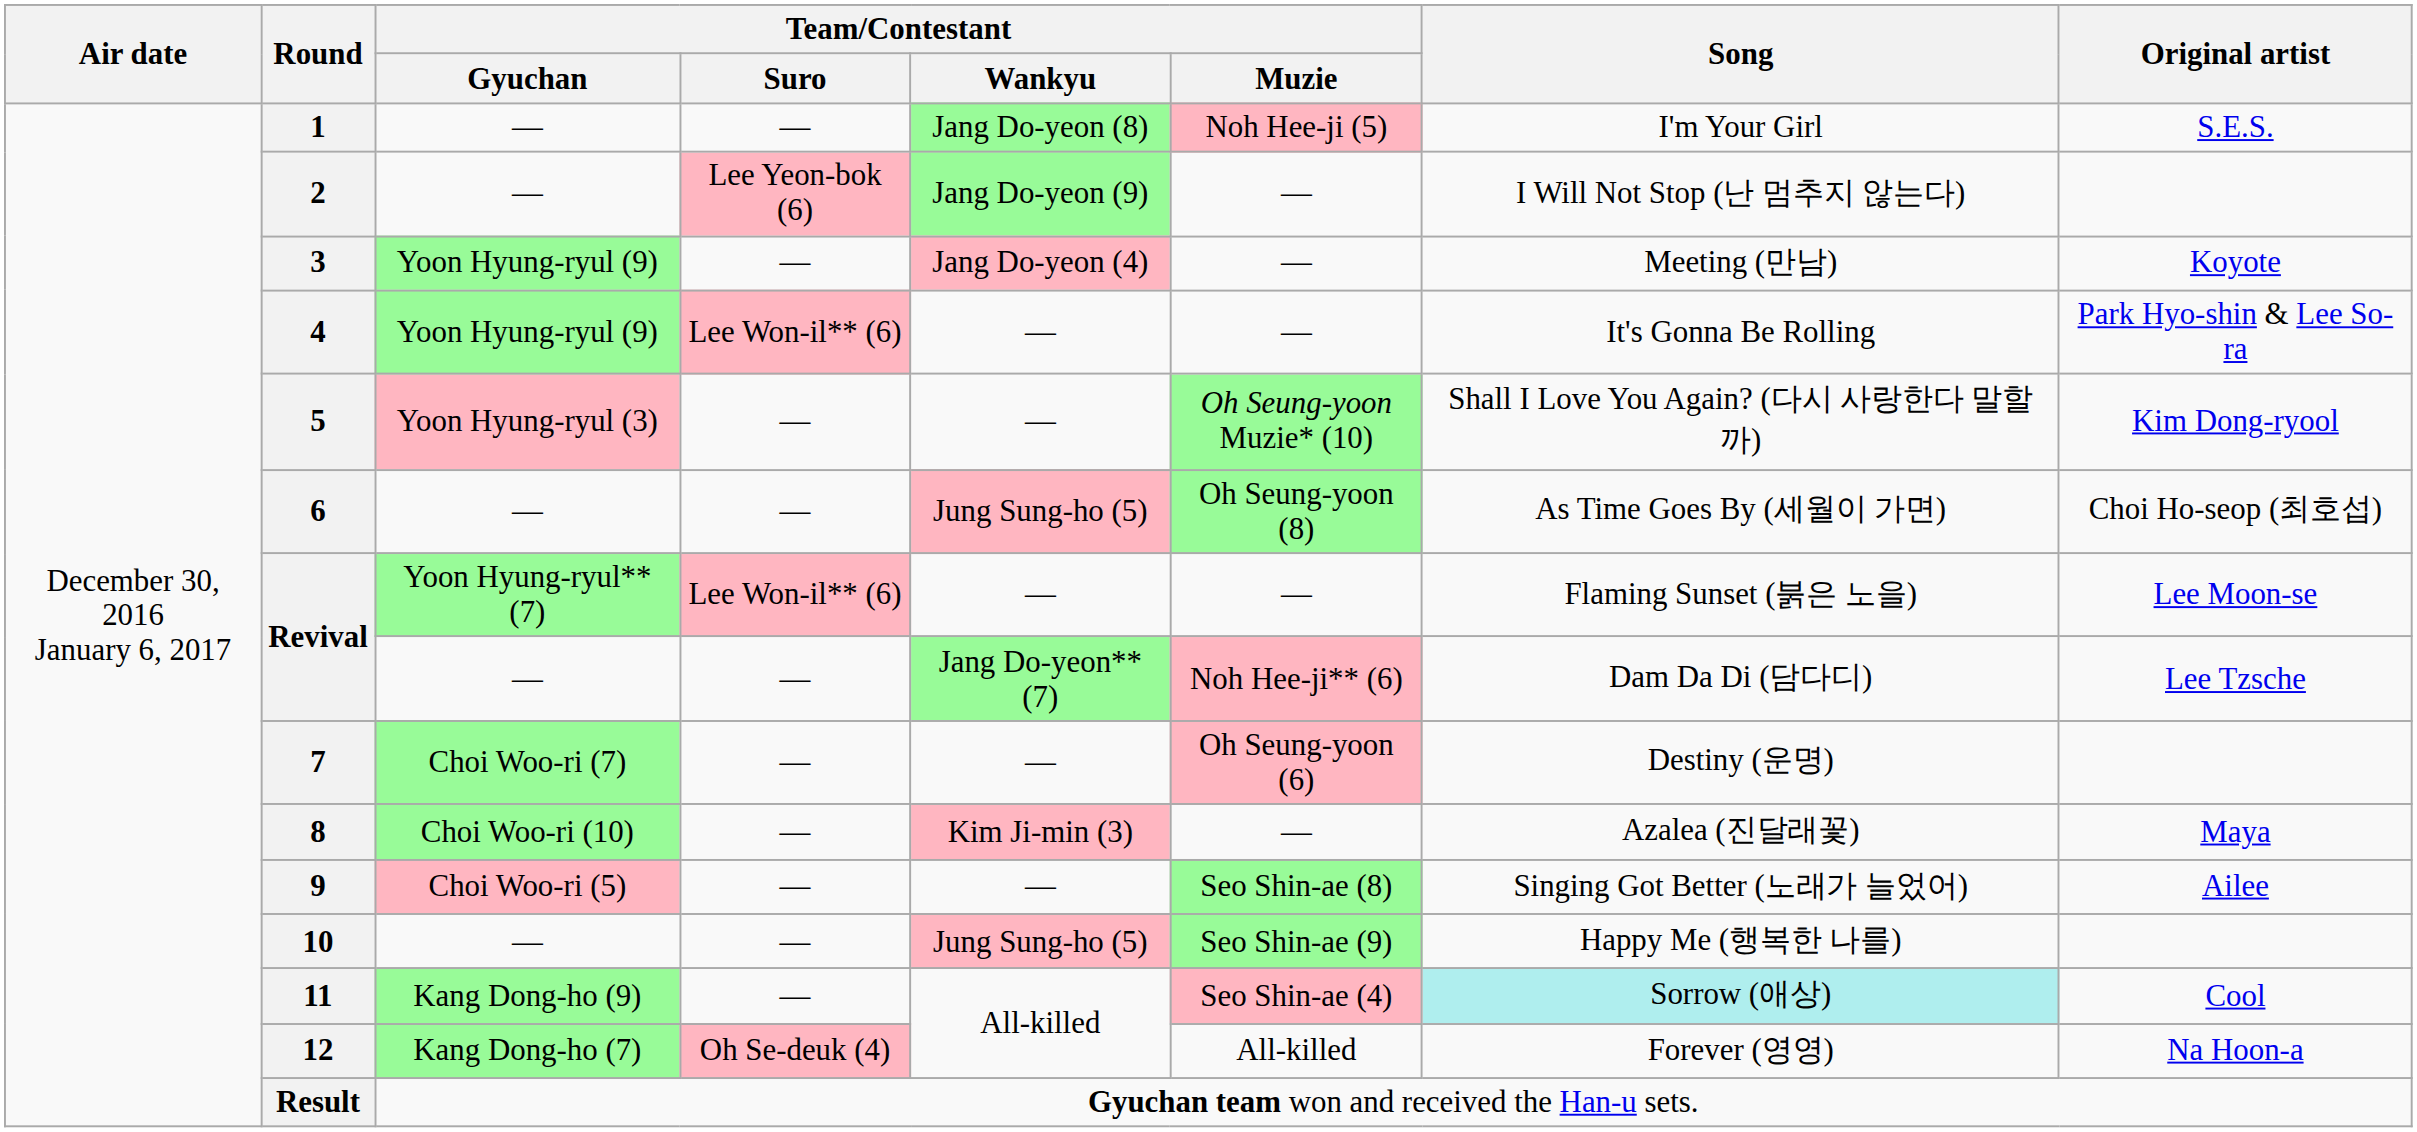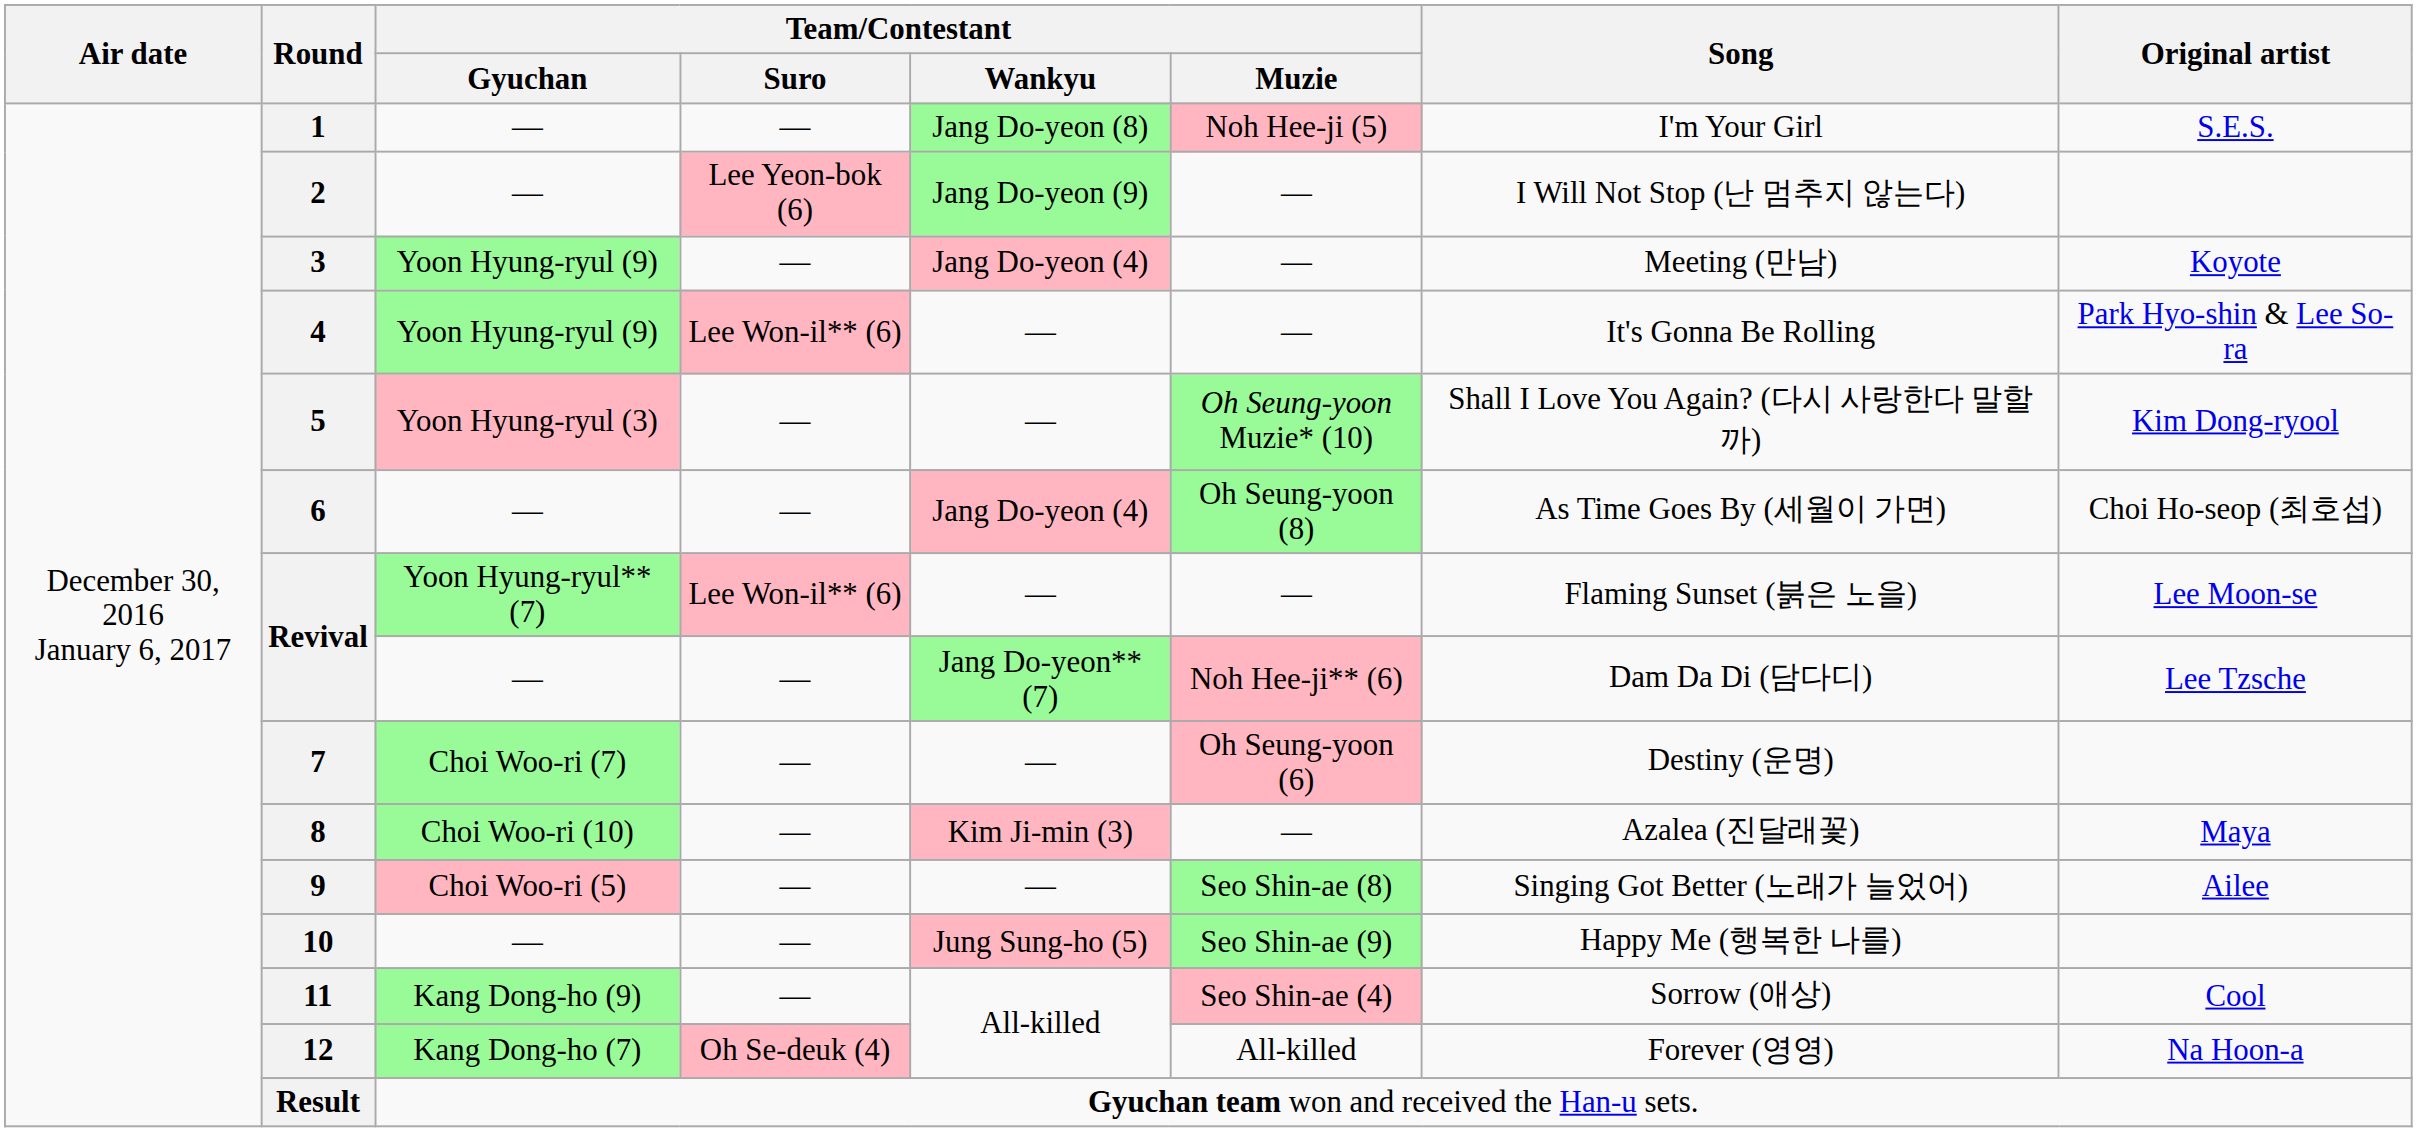 <table class="wikitable" style="text-align:center;">
 <tr>
 <th rowspan=2>Air date</th>
 <th rowspan=2>Round</th>
 <th colspan=4>Team/Contestant</th>
 <th rowspan=2>Song</th>
 <th rowspan=2>Original artist</th>
 </tr>
 <tr>
 <th>Gyuchan</th>
 <th>Suro</th>
 <th>Wankyu</th>
 <th>Muzie</th>
 </tr>
 <tr>
 <td rowspan=15>December 30, 2016<br>January 6, 2017</td>
 <th>1</th>
 <td>—</td>
 <td>—</td>
 <td bgcolor=palegreen>Jang Do-yeon (8)</td>
 <td bgcolor=lightpink>Noh Hee-ji (5)</td>
 <td>I'm Your Girl</td>
 <td><a href='#'>S.E.S.</a></td>
 </tr>
 <tr>
 <th>2</th>
 <td>—</td>
 <td bgcolor=lightpink>Lee Yeon-bok (6)</td>
 <td bgcolor=palegreen>Jang Do-yeon (9)</td>
 <td>—</td>
 <td>I Will Not Stop (난 멈추지 않는다)</td>
 <td></td>
 </tr>
 <tr>
 <th>3</th>
 <td bgcolor=palegreen>Yoon Hyung-ryul (9)</td>
 <td>—</td>
 <td bgcolor=lightpink>Jang Do-yeon (4)</td>
 <td>—</td>
 <td>Meeting (만남)</td>
 <td><a href='#'>Koyote</a></td>
 </tr>
 <tr>
 <th>4</th>
 <td bgcolor=palegreen>Yoon Hyung-ryul (9)</td>
 <td bgcolor=lightpink>Lee Won-il** (6)</td>
 <td>—</td>
 <td>—</td>
 <td>It's Gonna Be Rolling</td>
 <td><a href='#'>Park Hyo-shin</a> & <a href='#'>Lee So-ra</a></td>
 </tr>
 <tr>
 <th>5</th>
 <td bgcolor=lightpink>Yoon Hyung-ryul (3)</td>
 <td>—</td>
 <td>—</td>
 <td bgcolor=palegreen><em>Oh Seung-yoon</em><br>Muzie* (10)</td>
 <td>Shall I Love You Again? (다시 사랑한다 말할까)</td>
 <td><a href='#'>Kim Dong-ryool</a></td>
 </tr>
 <tr>
 <th>6</th>
 <td>—</td>
 <td>—</td>
-<td bgcolor=lightpink>Jung Sung-ho (5)</td>
+<td bgcolor=lightpink>Jang Do-yeon (4)</td>
 <td bgcolor=palegreen>Oh Seung-yoon (8)</td>
 <td>As Time Goes By (세월이 가면)</td>
 <td>Choi Ho-seop (최호섭)</td>
 </tr>
 <tr>
 <th rowspan=2>Revival</th>
 <td bgcolor=palegreen>Yoon Hyung-ryul** (7)</td>
 <td bgcolor=lightpink>Lee Won-il** (6)</td>
 <td>—</td>
 <td>—</td>
 <td>Flaming Sunset (붉은 노을)</td>
 <td><a href='#'>Lee Moon-se</a></td>
 </tr>
 <tr>
 <td>—</td>
 <td>—</td>
 <td bgcolor=palegreen>Jang Do-yeon** (7)</td>
 <td bgcolor=lightpink>Noh Hee-ji** (6)</td>
 <td>Dam Da Di (담다디)</td>
 <td><a href='#'>Lee Tzsche</a></td>
 </tr>
 <tr>
 <th>7</th>
 <td bgcolor=palegreen>Choi Woo-ri (7)</td>
 <td>—</td>
 <td>—</td>
 <td bgcolor=lightpink>Oh Seung-yoon (6)</td>
 <td>Destiny (운명)</td>
 <td></td>
 </tr>
 <tr>
 <th>8</th>
 <td bgcolor=palegreen>Choi Woo-ri (10)</td>
 <td>—</td>
 <td bgcolor=lightpink>Kim Ji-min (3)</td>
 <td>—</td>
 <td>Azalea (진달래꽃)</td>
 <td><a href='#'>Maya</a></td>
 </tr>
 <tr>
 <th>9</th>
 <td bgcolor=lightpink>Choi Woo-ri (5)</td>
 <td>—</td>
 <td>—</td>
 <td bgcolor=palegreen>Seo Shin-ae (8)</td>
 <td>Singing Got Better (노래가 늘었어)</td>
 <td><a href='#'>Ailee</a></td>
 </tr>
 <tr>
 <th>10</th>
 <td>—</td>
 <td>—</td>
 <td bgcolor=lightpink>Jung Sung-ho (5)</td>
 <td bgcolor=palegreen>Seo Shin-ae (9)</td>
 <td>Happy Me (행복한 나를)</td>
 <td></td>
 </tr>
 <tr>
 <th>11</th>
 <td bgcolor=palegreen>Kang Dong-ho (9)</td>
 <td>—</td>
 <td rowspan=2>All-killed</td>
 <td bgcolor=lightpink>Seo Shin-ae (4)</td>
-<td style="background: paleturquoise;">Sorrow (애상)</td>
+<td>Sorrow (애상)</td>
 <td><a href='#'>Cool</a></td>
 </tr>
 <tr>
 <th>12</th>
 <td bgcolor=palegreen>Kang Dong-ho (7)</td>
 <td bgcolor=lightpink>Oh Se-deuk (4)</td>
 <td>All-killed</td>
 <td>Forever (영영)</td>
 <td><a href='#'>Na Hoon-a</a></td>
 </tr>
 <tr>
 <th>Result</th>
 <td colspan=6><strong>Gyuchan team</strong> won and received the <a href='#'>Han-u</a> sets.</td>
 </tr>
 </table>
